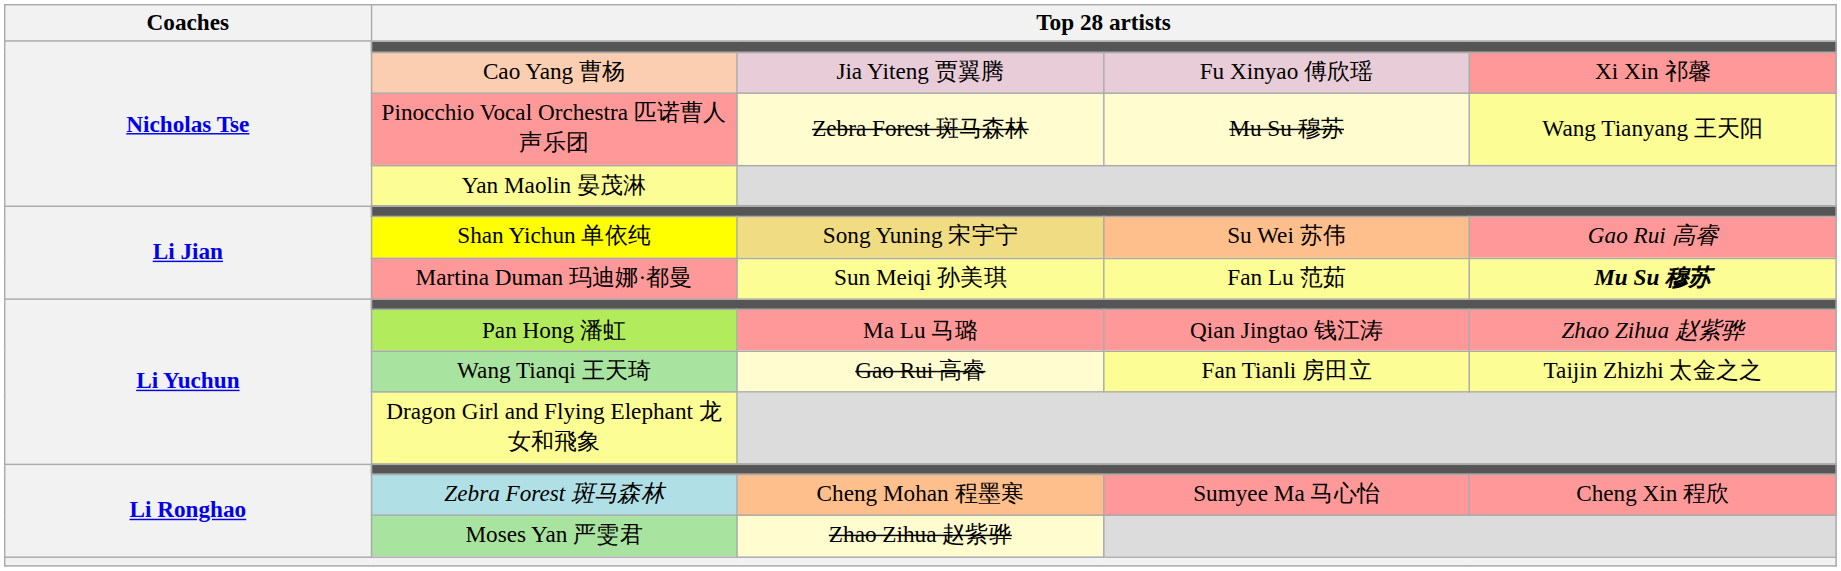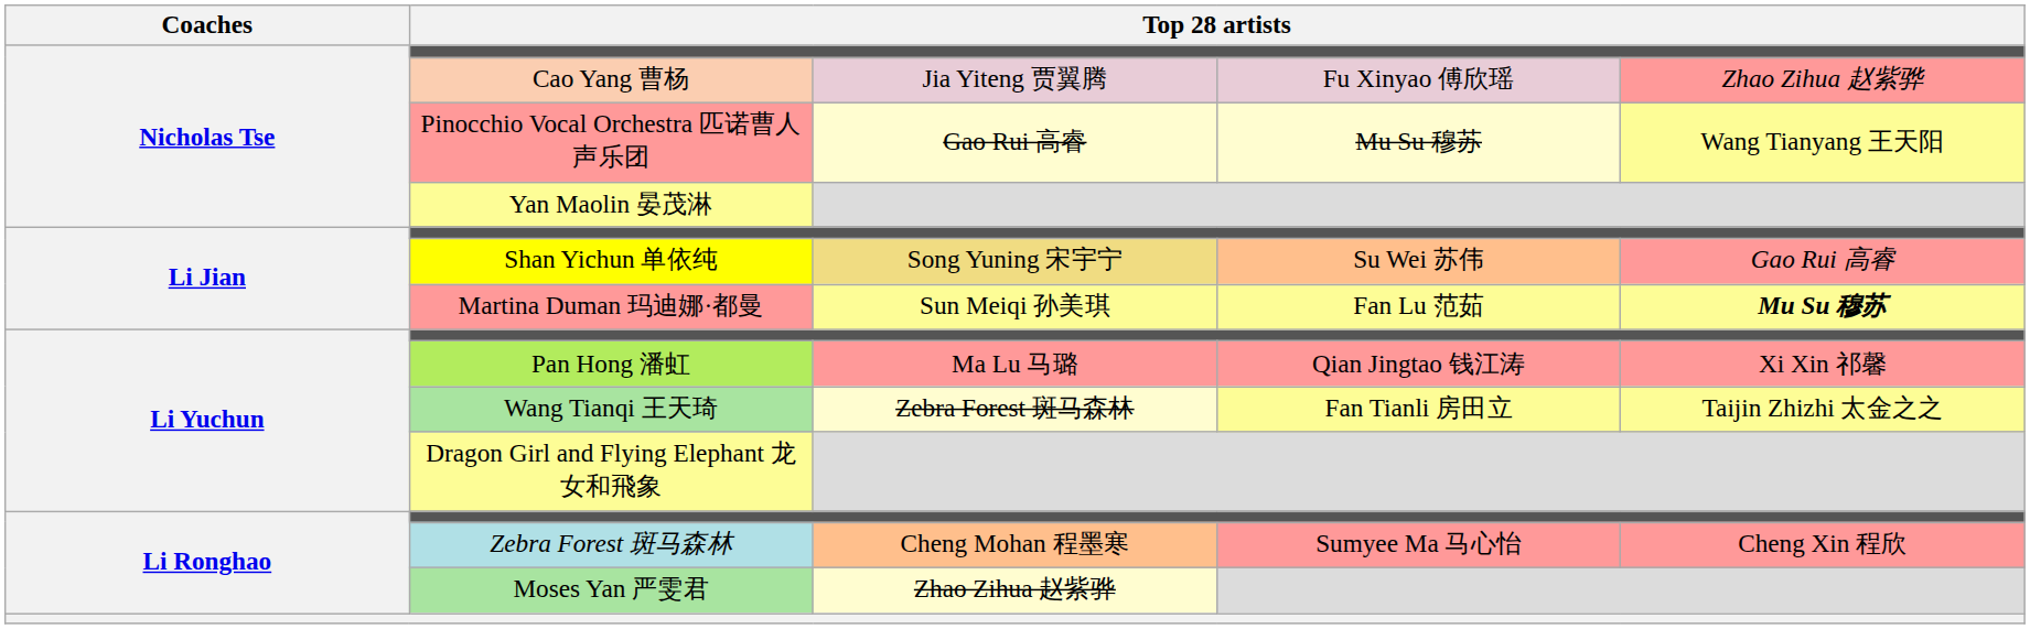 <table class="wikitable" style="text-align:center;width:100%">
 <tr>
 <th style="width:14%">Coaches</th>
 <th colspan="4" style="width:86%">Top 28 artists</th>
 </tr>
 <tr>
 <th rowspan="4"><a href='#'>Nicholas Tse</a></th>
 <td colspan="4" style="background:#555"></td>
 </tr>
 <tr>
 <td width="14%" style="background:#FBCEB1;">Cao Yang 曹杨</td>
 <td width="14%" style="background:#E8CCD7">Jia Yiteng 贾翼腾</td>
 <td width="14%" style="background:#E8CCD7">Fu Xinyao 傅欣瑶</td>
-<td width="14%" style="background:#FF9999">Xi Xin 祁馨</td>
+<td width="14%" style="background:#FF9999"><em>Zhao Zihua 赵紫骅</em></td>
 </tr>
 <tr>
 <td width="14%" style="background:#FF9999">Pinocchio Vocal Orchestra 匹诺曹人声乐团</td>
-<td width="14%" style="background:#FFFDD0"><s>Zebra Forest 斑马森林</s></td>
+<td width="14%" style="background:#FFFDD0"><s>Gao Rui 高睿</s></td>
 <td width="14%" style="background:#FFFDD0"><s>Mu Su 穆苏</s></td>
 <td width="14%" style="background:#FDFD96">Wang Tianyang 王天阳</td>
 </tr>
 <tr>
 <td width="14%" style="background:#FDFD96">Yan Maolin 晏茂淋</td>
 <td colspan="3" width="70%" style="background:#DCDCDC"></td>
 </tr>
 <tr>
 <th rowspan="3"><a href='#'>Li Jian</a></th>
 <td colspan="4" style="background:#555"></td>
 </tr>
 <tr>
 <td width="14%" style="background:yellow">Shan Yichun 单依纯</td>
 <td width="14%" style="background:#F0DC82">Song Yuning 宋宇宁</td>
 <td width="14%" style="background:#FFBF8C">Su Wei 苏伟</td>
 <td width="14%" style="background:#FF9999"><em>Gao Rui 高睿</em></td>
 </tr>
 <tr>
 <td width="14%" style="background:#FF9999">Martina Duman 玛迪娜·都曼</td>
 <td width="14%" style="background:#FDFD96">Sun Meiqi 孙美琪</td>
 <td width="14%" style="background:#FDFD96">Fan Lu 范茹</td>
 <td width="14%" style="background:#FDFD96"><strong><em>Mu Su 穆苏</em></strong></td>
 </tr>
 <tr>
 <th rowspan="4"><a href='#'>Li Yuchun</a></th>
 <td colspan="4" style="background:#555"></td>
 </tr>
 <tr>
 <td width="14%" style="background:#B2EC5D">Pan Hong 潘虹</td>
 <td width="14%" style="background:#FF9999">Ma Lu 马璐</td>
 <td width="14%" style="background:#FF9999">Qian Jingtao 钱江涛</td>
-<td width="14%" style="background:#FF9999"><em>Zhao Zihua 赵紫骅</em></td>
+<td width="14%" style="background:#FF9999">Xi Xin 祁馨</td>
 </tr>
 <tr>
 <td width="14%" style="background:#A8E4A0">Wang Tianqi 王天琦</td>
-<td width="14%" style="background:#FFFDD0"><s>Gao Rui 高睿</s></td>
+<td width="14%" style="background:#FFFDD0"><s>Zebra Forest 斑马森林</s></td>
 <td width="14%" style="background:#FDFD96">Fan Tianli 房田立</td>
 <td width="14%" style="background:#FDFD96">Taijin Zhizhi 太金之之</td>
 </tr>
 <tr>
 <td width="14%" style="background:#FDFD96">Dragon Girl and Flying Elephant 龙女和飛象</td>
 <td colspan="3" width="70%" style="background:#DCDCDC"></td>
 </tr>
 <tr>
 <th rowspan="3"><a href='#'>Li Ronghao</a></th>
 <td colspan="4" style="background:#555"></td>
 </tr>
 <tr>
 <td style="background:#B0E0E6"><em>Zebra Forest 斑马森林</em></td>
 <td width="14%" style="background:#FFBF8C">Cheng Mohan 程墨寒</td>
 <td width="14%" style="background:#FF9999">Sumyee Ma 马心怡</td>
 <td width="14%" style="background:#FF9999">Cheng Xin 程欣</td>
 </tr>
 <tr>
 <td width="14%" style="background:#A8E4A0">Moses Yan 严雯君</td>
 <td width="14%" style="background:#FFFDD0"><s>Zhao Zihua 赵紫骅</s></td>
 <td colspan="2" width="70%" style="background:#DCDCDC"></td>
 </tr>
 <tr>
 <th style="font-size:90%; line-height:12px;" colspan="5"><small></small></th>
 </tr>
 </table>
